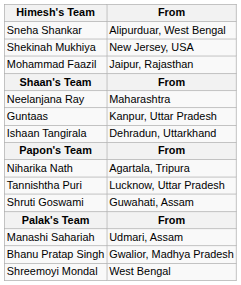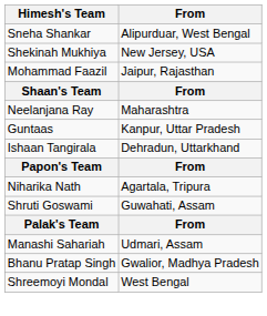 <table class="wikitable  sortable plainrowheaders">
 <tr>
 <th>Himesh's Team</th>
 <th>From</th>
 </tr>
 <tr>
 <td>Sneha Shankar</td>
 <td>Alipurduar, West Bengal</td>
 </tr>
 <tr>
 <td>Shekinah Mukhiya</td>
 <td>New Jersey, USA</td>
 </tr>
 <tr>
 <td>Mohammad Faazil</td>
 <td>Jaipur, Rajasthan</td>
 </tr>
 <tr>
 <th>Shaan's Team</th>
 <th>From</th>
 </tr>
 <tr>
 <td>Neelanjana Ray</td>
 <td>Maharashtra</td>
 </tr>
 <tr>
 <td>Guntaas</td>
 <td>Kanpur, Uttar Pradesh</td>
 </tr>
 <tr>
 <td>Ishaan Tangirala</td>
 <td>Dehradun, Uttarkhand</td>
 </tr>
 <tr>
 <th>Papon's Team</th>
 <th>From</th>
 </tr>
 <tr>
 <td>Niharika Nath</td>
 <td>Agartala, Tripura</td>
 </tr>
 <tr>
-<td>Tannishtha Puri</td>
-<td>Lucknow, Uttar Pradesh</td>
-</tr>
-<tr>
 <td>Shruti Goswami</td>
 <td>Guwahati, Assam</td>
 </tr>
 <tr>
 <th>Palak's Team</th>
 <th>From</th>
 </tr>
 <tr>
 <td>Manashi Sahariah</td>
 <td>Udmari, Assam</td>
 </tr>
 <tr>
 <td>Bhanu Pratap Singh</td>
 <td>Gwalior, Madhya Pradesh</td>
 </tr>
 <tr>
 <td>Shreemoyi Mondal</td>
 <td>West Bengal</td>
 </tr>
 </table>
